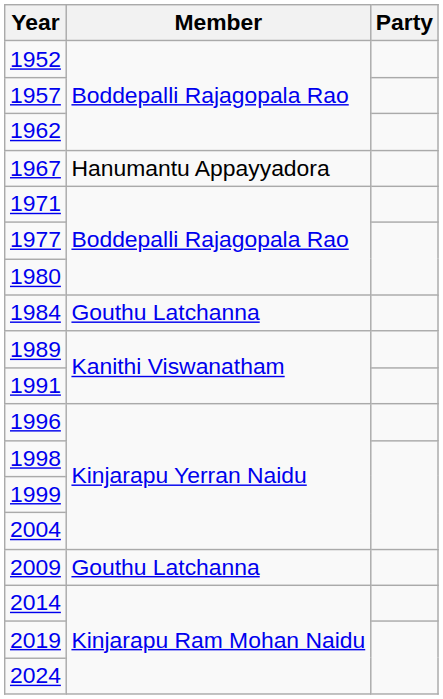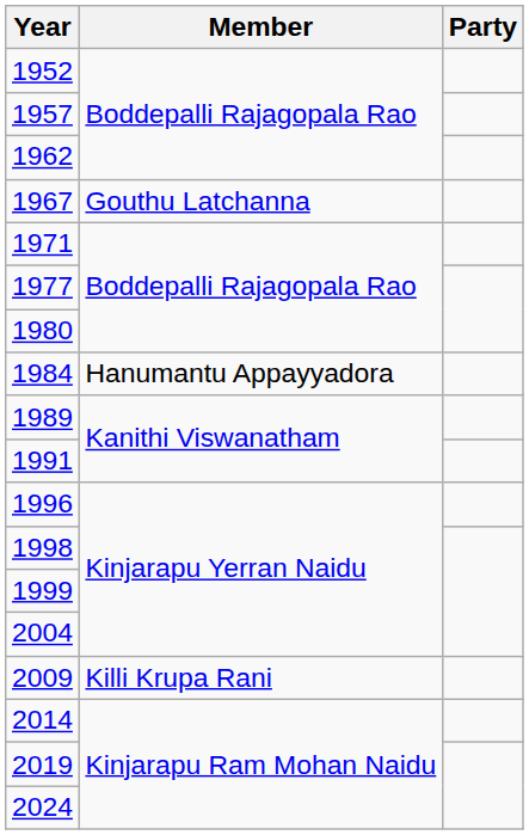 <table class="wikitable sortable">
 <tr>
 <th>Year</th>
 <th>Member</th>
 <th colspan="2">Party</th>
 </tr>
 <tr>
 <td><a href='#'>1952</a></td>
 <td rowspan="3"><a href='#'>Boddepalli Rajagopala Rao</a></td>
 <td></td>
 </tr>
 <tr>
 <td><a href='#'>1957</a></td>
 <td></td>
 </tr>
 <tr>
 <td><a href='#'>1962</a></td>
 </tr>
 <tr>
 <td><a href='#'>1967</a></td>
-<td>Hanumantu Appayyadora</td>
+<td><a href='#'>Gouthu Latchanna</a></td>
 <td></td>
 </tr>
 <tr>
 <td><a href='#'>1971</a></td>
 <td rowspan="3"><a href='#'>Boddepalli Rajagopala Rao</a></td>
 <td></td>
 </tr>
 <tr>
 <td><a href='#'>1977</a></td>
 </tr>
 <tr>
 <td><a href='#'>1980</a></td>
 </tr>
 <tr>
 <td><a href='#'>1984</a></td>
-<td><a href='#'>Gouthu Latchanna</a></td>
+<td>Hanumantu Appayyadora</td>
 <td></td>
 </tr>
 <tr>
 <td><a href='#'>1989</a></td>
 <td rowspan="2"><a href='#'>Kanithi Viswanatham</a></td>
 <td></td>
 </tr>
 <tr>
 <td><a href='#'>1991</a></td>
 </tr>
 <tr>
 <td><a href='#'>1996</a></td>
 <td rowspan="4"><a href='#'>Kinjarapu Yerran Naidu</a></td>
 <td></td>
 </tr>
 <tr>
 <td><a href='#'>1998</a></td>
 </tr>
 <tr>
 <td><a href='#'>1999</a></td>
 </tr>
 <tr>
 <td><a href='#'>2004</a></td>
 </tr>
 <tr>
 <td><a href='#'>2009</a></td>
-<td><a href='#'>Gouthu Latchanna</a></td>
+<td><a href='#'>Killi Krupa Rani</a></td>
 <td></td>
 </tr>
 <tr>
 <td><a href='#'>2014</a></td>
 <td rowspan="3"><a href='#'>Kinjarapu Ram Mohan Naidu</a></td>
 <td></td>
 </tr>
 <tr>
 <td><a href='#'>2019</a></td>
 </tr>
 <tr>
 <td><a href='#'>2024</a></td>
 </tr>
 </table>
